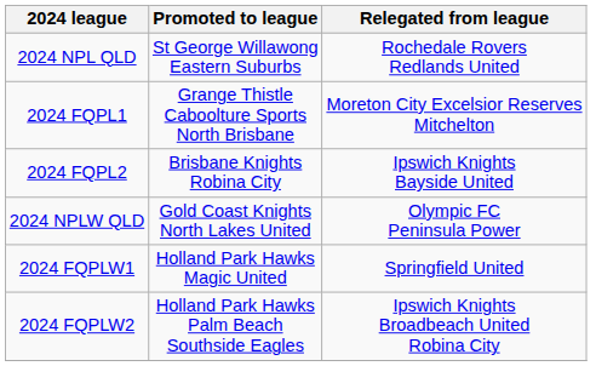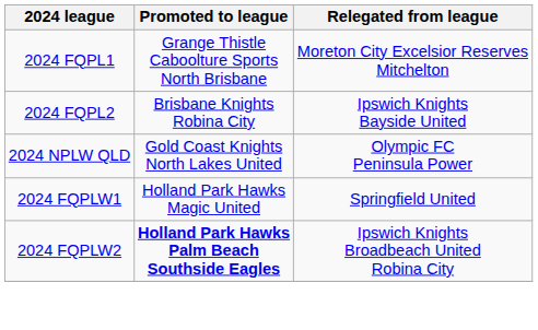 <table class="wikitable" style="text-align:center">
 <tr>
 <th>2024 league</th>
 <th>Promoted to league</th>
 <th>Relegated from league</th>
-</tr>
-<tr>
-<td><a href='#'>2024 NPL QLD</a></td>
-<td><a href='#'>St George Willawong</a> <br><a href='#'>Eastern Suburbs</a></td>
-<td><a href='#'>Rochedale Rovers</a> <br> <a href='#'>Redlands United</a></td>
 </tr>
 <tr>
 <td><a href='#'>2024 FQPL1</a></td>
 <td><a href='#'>Grange Thistle</a><br><a href='#'>Caboolture Sports</a><br><a href='#'>North Brisbane</a></td>
 <td><a href='#'>Moreton City Excelsior Reserves</a><br><a href='#'>Mitchelton</a></td>
 </tr>
 <tr>
 <td><a href='#'>2024 FQPL2</a></td>
 <td><a href='#'>Brisbane Knights</a><br><a href='#'>Robina City</a></td>
 <td><a href='#'>Ipswich Knights</a> <br> <a href='#'>Bayside United</a></td>
 </tr>
 <tr>
 <td><a href='#'>2024 NPLW QLD</a></td>
 <td><a href='#'>Gold Coast Knights</a> <br> <a href='#'>North Lakes United</a></td>
 <td><a href='#'>Olympic FC</a> <br> <a href='#'>Peninsula Power</a></td>
 </tr>
 <tr>
 <td><a href='#'>2024 FQPLW1</a></td>
 <td><a href='#'>Holland Park Hawks</a><br><a href='#'>Magic United</a></td>
 <td><a href='#'>Springfield United</a></td>
 </tr>
 <tr>
 <td><a href='#'>2024 FQPLW2</a></td>
-<td><a href='#'>Holland Park Hawks</a><br><a href='#'>Palm Beach</a><br><a href='#'>Southside Eagles</a></td>
+<td><strong><a href='#'>Holland Park Hawks</a><br><a href='#'>Palm Beach</a><br><a href='#'>Southside Eagles</a></strong></td>
 <td><a href='#'>Ipswich Knights</a><br><a href='#'>Broadbeach United</a> <br> <a href='#'>Robina City</a></td>
 </tr>
 <tr>
 </tr>
 </table>
